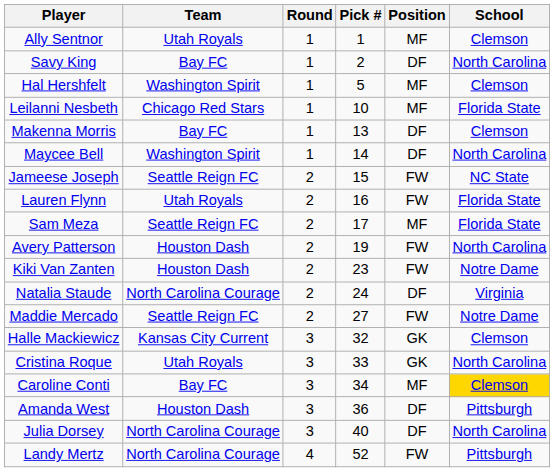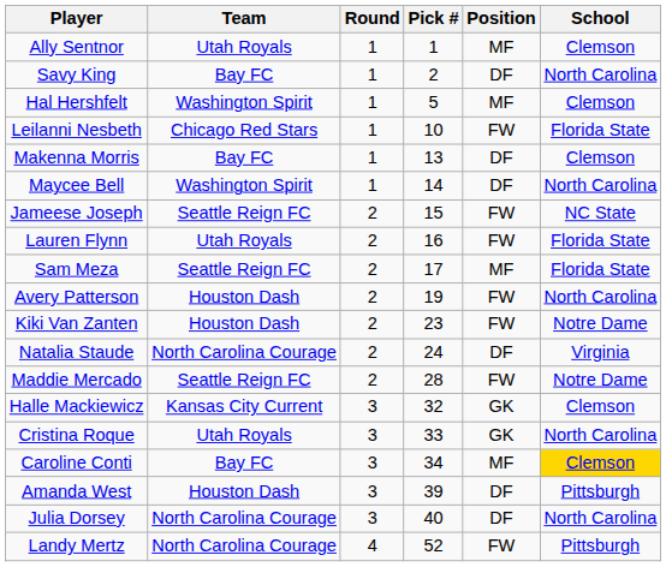 <table class="wikitable sortable" style="text-align: center;">
 <tr>
 <th>Player</th>
 <th>Team</th>
 <th>Round</th>
 <th>Pick #</th>
 <th>Position</th>
 <th>School</th>
 </tr>
 <tr>
 <td> <a href='#'>Ally Sentnor</a></td>
 <td><a href='#'>Utah Royals</a></td>
 <td>1</td>
 <td>1</td>
 <td>MF</td>
 <td><a href='#'>Clemson</a></td>
 </tr>
 <tr>
 <td> <a href='#'>Savy King</a></td>
 <td><a href='#'>Bay FC</a></td>
 <td>1</td>
 <td>2</td>
 <td>DF</td>
 <td><a href='#'>North Carolina</a></td>
 </tr>
 <tr>
 <td> <a href='#'>Hal Hershfelt</a></td>
 <td><a href='#'>Washington Spirit</a></td>
 <td>1</td>
 <td>5</td>
 <td>MF</td>
 <td><a href='#'>Clemson</a></td>
 </tr>
 <tr>
 <td> <a href='#'>Leilanni Nesbeth</a></td>
 <td><a href='#'>Chicago Red Stars</a></td>
 <td>1</td>
 <td>10</td>
-<td>MF</td>
+<td>FW</td>
 <td><a href='#'>Florida State</a></td>
 </tr>
 <tr>
 <td> <a href='#'>Makenna Morris</a></td>
 <td><a href='#'>Bay FC</a></td>
 <td>1</td>
 <td>13</td>
 <td>DF</td>
 <td><a href='#'>Clemson</a></td>
 </tr>
 <tr>
 <td> <a href='#'>Maycee Bell</a></td>
 <td><a href='#'>Washington Spirit</a></td>
 <td>1</td>
 <td>14</td>
 <td>DF</td>
 <td><a href='#'>North Carolina</a></td>
 </tr>
 <tr>
 <td> <a href='#'>Jameese Joseph</a></td>
 <td><a href='#'>Seattle Reign FC</a></td>
 <td>2</td>
 <td>15</td>
 <td>FW</td>
 <td><a href='#'>NC State</a></td>
 </tr>
 <tr>
 <td> <a href='#'>Lauren Flynn</a></td>
 <td><a href='#'>Utah Royals</a></td>
 <td>2</td>
 <td>16</td>
 <td>FW</td>
 <td><a href='#'>Florida State</a></td>
 </tr>
 <tr>
 <td> <a href='#'>Sam Meza</a></td>
 <td><a href='#'>Seattle Reign FC</a></td>
 <td>2</td>
 <td>17</td>
 <td>MF</td>
 <td><a href='#'>Florida State</a></td>
 </tr>
 <tr>
 <td> <a href='#'>Avery Patterson</a></td>
 <td><a href='#'>Houston Dash</a></td>
 <td>2</td>
 <td>19</td>
 <td>FW</td>
 <td><a href='#'>North Carolina</a></td>
 </tr>
 <tr>
 <td> <a href='#'>Kiki Van Zanten</a></td>
 <td><a href='#'>Houston Dash</a></td>
 <td>2</td>
 <td>23</td>
 <td>FW</td>
 <td><a href='#'>Notre Dame</a></td>
 </tr>
 <tr>
 <td> <a href='#'>Natalia Staude</a></td>
 <td><a href='#'>North Carolina Courage</a></td>
 <td>2</td>
 <td>24</td>
 <td>DF</td>
 <td><a href='#'>Virginia</a></td>
 </tr>
 <tr>
 <td> <a href='#'>Maddie Mercado</a></td>
 <td><a href='#'>Seattle Reign FC</a></td>
 <td>2</td>
-<td>27</td>
+<td>28</td>
 <td>FW</td>
 <td><a href='#'>Notre Dame</a></td>
 </tr>
 <tr>
 <td> <a href='#'>Halle Mackiewicz</a></td>
 <td><a href='#'>Kansas City Current</a></td>
 <td>3</td>
 <td>32</td>
 <td>GK</td>
 <td><a href='#'>Clemson</a></td>
 </tr>
 <tr>
 <td> <a href='#'>Cristina Roque</a></td>
 <td><a href='#'>Utah Royals</a></td>
 <td>3</td>
 <td>33</td>
 <td>GK</td>
 <td><a href='#'>North Carolina</a></td>
 </tr>
 <tr>
 <td> <a href='#'>Caroline Conti</a></td>
 <td><a href='#'>Bay FC</a></td>
 <td>3</td>
 <td>34</td>
 <td>MF</td>
 <td style="background: gold;"><a href='#'>Clemson</a></td>
 </tr>
 <tr>
 <td> <a href='#'>Amanda West</a></td>
 <td><a href='#'>Houston Dash</a></td>
 <td>3</td>
-<td>36</td>
+<td>39</td>
 <td>DF</td>
 <td><a href='#'>Pittsburgh</a></td>
 </tr>
 <tr>
 <td> <a href='#'>Julia Dorsey</a></td>
 <td><a href='#'>North Carolina Courage</a></td>
 <td>3</td>
 <td>40</td>
 <td>DF</td>
 <td><a href='#'>North Carolina</a></td>
 </tr>
 <tr>
 <td> <a href='#'>Landy Mertz</a></td>
 <td><a href='#'>North Carolina Courage</a></td>
 <td>4</td>
 <td>52</td>
 <td>FW</td>
 <td><a href='#'>Pittsburgh</a></td>
 </tr>
 </table>
